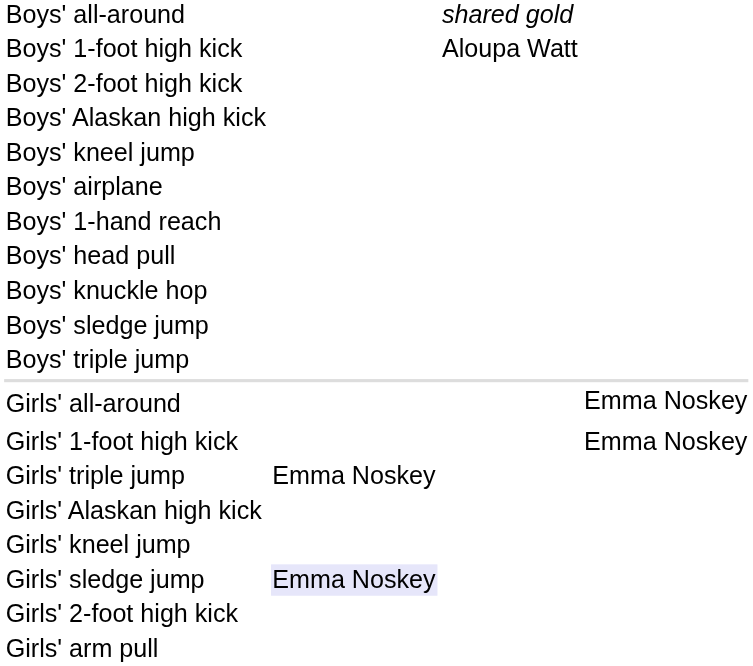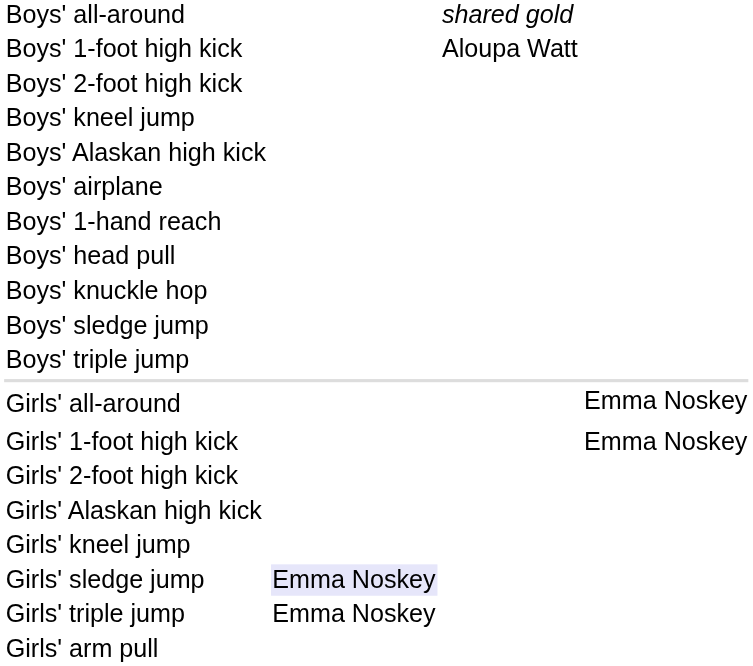 <table>
 <tr>
 <td rowspan=2>Boys' all-around</td>
 <td></td>
 <td rowspan=2><em>shared gold</em></td>
 <td rowspan=2></td>
 </tr>
 <tr>
 <td></td>
 </tr>
 <tr>
 <td>Boys' 1-foot high kick</td>
 <td></td>
 <td>Aloupa Watt<br></td>
 <td></td>
 </tr>
 <tr>
 <td>Boys' 2-foot high kick</td>
 <td></td>
 <td></td>
 <td></td>
 </tr>
 <tr>
-<td>Boys' Alaskan high kick</td>
+<td>Boys' kneel jump</td>
 <td></td>
 <td></td>
 <td></td>
 </tr>
 <tr>
-<td>Boys' kneel jump</td>
+<td>Boys' Alaskan high kick</td>
 <td></td>
 <td></td>
 <td></td>
 </tr>
 <tr>
 <td>Boys' airplane</td>
 <td></td>
 <td></td>
 <td></td>
 </tr>
 <tr>
 <td>Boys' 1-hand reach</td>
 <td></td>
 <td></td>
 <td></td>
 </tr>
 <tr>
 <td>Boys' head pull</td>
 <td></td>
 <td></td>
 <td></td>
 </tr>
 <tr>
 <td>Boys' knuckle hop</td>
 <td></td>
 <td></td>
 <td></td>
 </tr>
 <tr>
 <td>Boys' sledge jump</td>
 <td></td>
 <td></td>
 <td></td>
 </tr>
 <tr>
 <td>Boys' triple jump</td>
 <td></td>
 <td></td>
 <td></td>
 </tr>
 <tr bgcolor=#dddddd>
 <td colspan=4></td>
 </tr>
 <tr>
 <td rowspan=2>Girls' all-around</td>
 <td rowspan=2></td>
 <td rowspan=2></td>
 <td>Emma Noskey<br></td>
 </tr>
 <tr>
 <td></td>
 </tr>
 <tr>
 <td>Girls' 1-foot high kick</td>
 <td></td>
 <td></td>
 <td>Emma Noskey<br></td>
 </tr>
 <tr>
-<td>Girls' triple jump</td>
-<td>Emma Noskey<br></td>
+<td>Girls' 2-foot high kick</td>
 <td nowrap></td>
+<td></td>
 <td></td>
 </tr>
 <tr>
 <td>Girls' Alaskan high kick</td>
 <td></td>
 <td></td>
 <td></td>
 </tr>
 <tr>
 <td>Girls' kneel jump</td>
 <td></td>
 <td></td>
 <td></td>
 </tr>
 <tr>
 <td>Girls' sledge jump</td>
 <td style="background: lavender;">Emma Noskey<br></td>
 <td></td>
 <td nowrap></td>
 </tr>
 <tr>
-<td>Girls' 2-foot high kick</td>
+<td>Girls' triple jump</td>
+<td>Emma Noskey<br></td>
 <td nowrap></td>
-<td></td>
 <td></td>
 </tr>
 <tr>
 <td>Girls' arm pull</td>
 <td></td>
 <td></td>
 <td></td>
 </tr>
 </table>
